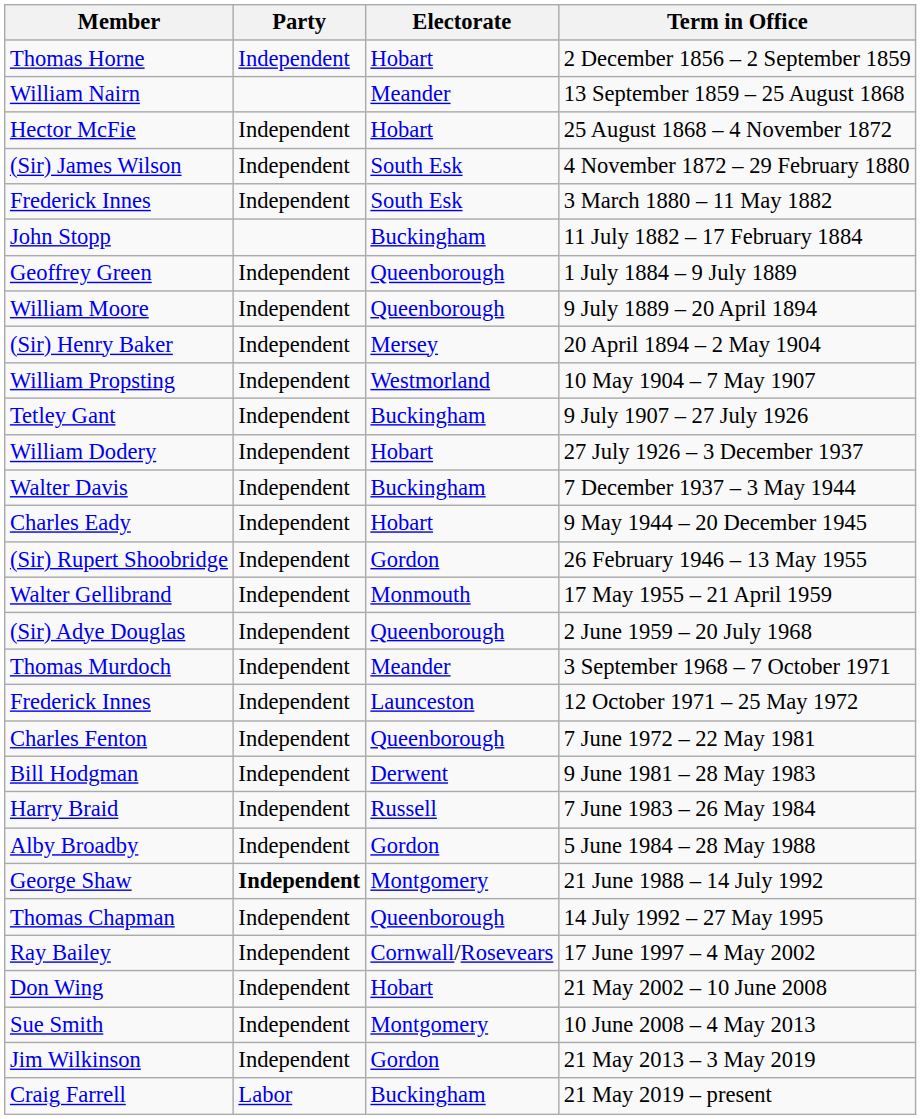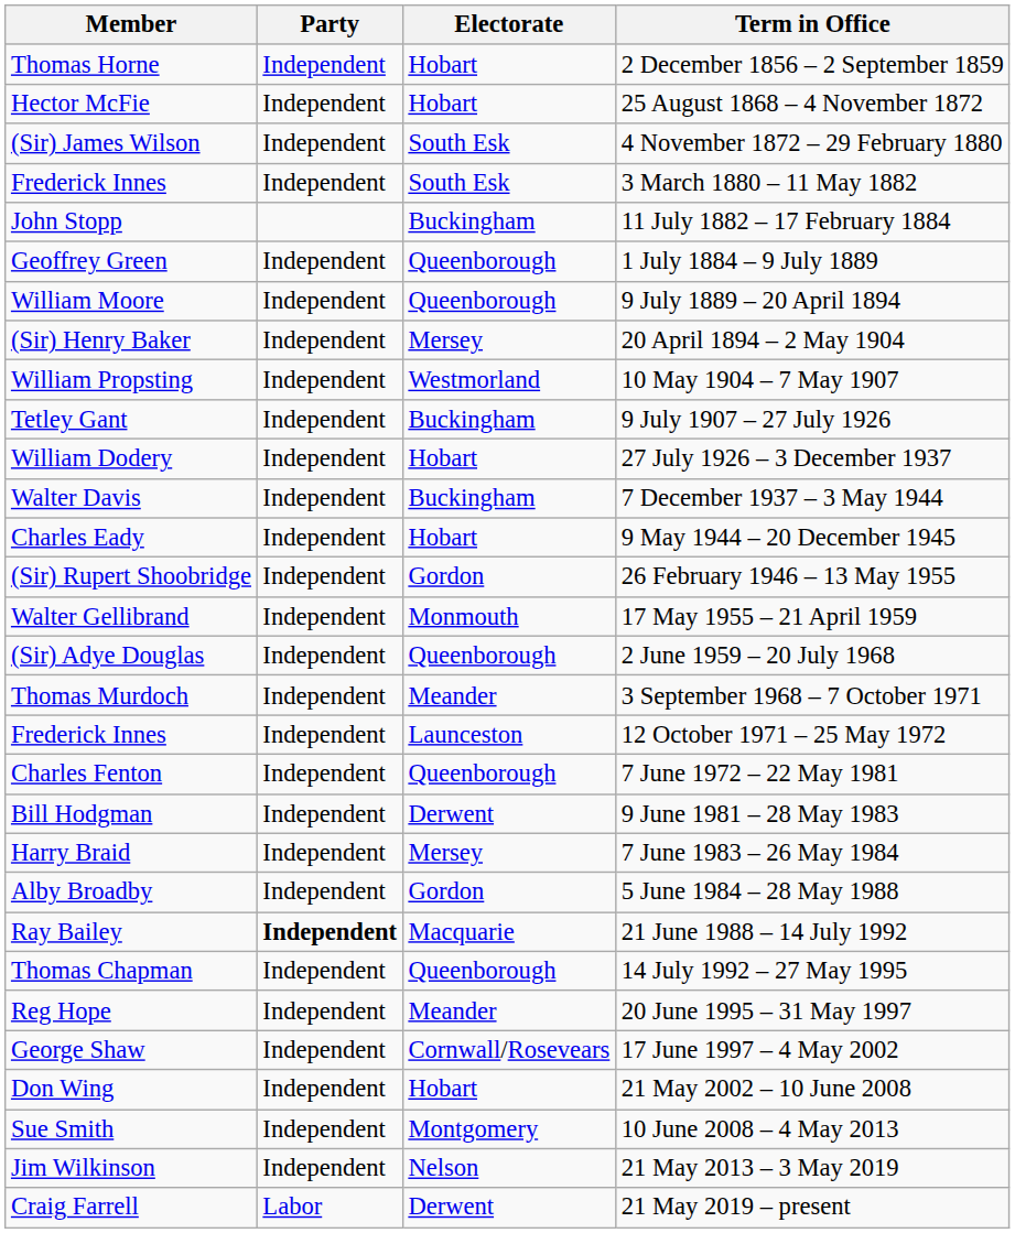 <table class="wikitable">
 <tr>
 <th>Member</th>
 <th>Party</th>
 <th>Electorate</th>
 <th>Term in Office</th>
 </tr>
 <tr>
 <td><a href='#'>Thomas Horne</a></td>
 <td><a href='#'>Independent</a></td>
 <td><a href='#'>Hobart</a></td>
 <td>2 December 1856 – 2 September 1859</td>
-</tr>
-<tr>
-<td><a href='#'>William Nairn</a></td>
-<td></td>
-<td><a href='#'>Meander</a></td>
-<td>13 September 1859 – 25 August 1868</td>
 </tr>
 <tr>
 <td><a href='#'>Hector McFie</a></td>
 <td>Independent</td>
 <td><a href='#'>Hobart</a></td>
 <td>25 August 1868 – 4 November 1872</td>
 </tr>
 <tr>
 <td><a href='#'>(Sir) James Wilson</a></td>
 <td>Independent</td>
 <td><a href='#'>South Esk</a></td>
 <td>4 November 1872 – 29 February 1880</td>
 </tr>
 <tr>
 <td><a href='#'>Frederick Innes</a></td>
 <td>Independent</td>
 <td><a href='#'>South Esk</a></td>
 <td>3 March 1880 – 11 May 1882</td>
 </tr>
 <tr>
 <td><a href='#'>John Stopp</a></td>
 <td></td>
 <td><a href='#'>Buckingham</a></td>
 <td>11 July 1882 – 17 February 1884</td>
 </tr>
 <tr>
 <td><a href='#'>Geoffrey Green</a></td>
 <td>Independent</td>
 <td><a href='#'>Queenborough</a></td>
 <td>1 July 1884 – 9 July 1889</td>
 </tr>
 <tr>
 <td><a href='#'>William Moore</a></td>
 <td>Independent</td>
 <td><a href='#'>Queenborough</a></td>
 <td>9 July 1889 – 20 April 1894</td>
 </tr>
 <tr>
 <td><a href='#'>(Sir) Henry Baker</a></td>
 <td>Independent</td>
 <td><a href='#'>Mersey</a></td>
 <td>20 April 1894 – 2 May 1904</td>
 </tr>
 <tr>
 <td><a href='#'>William Propsting</a></td>
 <td>Independent</td>
 <td><a href='#'>Westmorland</a></td>
 <td>10 May 1904 – 7 May 1907</td>
 </tr>
 <tr>
 <td><a href='#'>Tetley Gant</a></td>
 <td>Independent</td>
 <td><a href='#'>Buckingham</a></td>
 <td>9 July 1907 – 27 July 1926</td>
 </tr>
 <tr>
 <td><a href='#'>William Dodery</a></td>
 <td>Independent</td>
 <td><a href='#'>Hobart</a></td>
 <td>27 July 1926 – 3 December 1937</td>
 </tr>
 <tr>
 <td><a href='#'>Walter Davis</a></td>
 <td>Independent</td>
 <td><a href='#'>Buckingham</a></td>
 <td>7 December 1937 – 3 May 1944</td>
 </tr>
 <tr>
 <td><a href='#'>Charles Eady</a></td>
 <td>Independent</td>
 <td><a href='#'>Hobart</a></td>
 <td>9 May 1944 – 20 December 1945</td>
 </tr>
 <tr>
 <td><a href='#'>(Sir) Rupert Shoobridge</a></td>
 <td>Independent</td>
 <td><a href='#'>Gordon</a></td>
 <td>26 February 1946 – 13 May 1955</td>
 </tr>
 <tr>
 <td><a href='#'>Walter Gellibrand</a></td>
 <td>Independent</td>
 <td><a href='#'>Monmouth</a></td>
 <td>17 May 1955 – 21 April 1959</td>
 </tr>
 <tr>
 <td><a href='#'>(Sir) Adye Douglas</a></td>
 <td>Independent</td>
 <td><a href='#'>Queenborough</a></td>
 <td>2 June 1959 – 20 July 1968</td>
 </tr>
 <tr>
 <td><a href='#'>Thomas Murdoch</a></td>
 <td>Independent</td>
 <td><a href='#'>Meander</a></td>
 <td>3 September 1968 – 7 October 1971</td>
 </tr>
 <tr>
 <td><a href='#'>Frederick Innes</a></td>
 <td>Independent</td>
 <td><a href='#'>Launceston</a></td>
 <td>12 October 1971 – 25 May 1972</td>
 </tr>
 <tr>
 <td><a href='#'>Charles Fenton</a></td>
 <td>Independent</td>
 <td><a href='#'>Queenborough</a></td>
 <td>7 June 1972 – 22 May 1981</td>
 </tr>
 <tr>
 <td><a href='#'>Bill Hodgman</a></td>
 <td>Independent</td>
 <td><a href='#'>Derwent</a></td>
 <td>9 June 1981 – 28 May 1983</td>
 </tr>
 <tr>
 <td><a href='#'>Harry Braid</a></td>
 <td>Independent</td>
-<td><a href='#'>Russell</a></td>
+<td><a href='#'>Mersey</a></td>
 <td>7 June 1983 – 26 May 1984</td>
 </tr>
 <tr>
 <td><a href='#'>Alby Broadby</a></td>
 <td>Independent</td>
 <td><a href='#'>Gordon</a></td>
 <td>5 June 1984 – 28 May 1988</td>
 </tr>
 <tr>
-<td><a href='#'>George Shaw</a></td>
+<td><a href='#'>Ray Bailey</a></td>
 <td><strong>Independent</strong></td>
-<td><a href='#'>Montgomery</a></td>
+<td><a href='#'>Macquarie</a></td>
 <td>21 June 1988 – 14 July 1992</td>
 </tr>
 <tr>
 <td><a href='#'>Thomas Chapman</a></td>
 <td>Independent</td>
 <td><a href='#'>Queenborough</a></td>
 <td>14 July 1992 – 27 May 1995</td>
 </tr>
 <tr>
-<td><a href='#'>Ray Bailey</a></td>
+<td><a href='#'>Reg Hope</a></td>
+<td>Independent</td>
+<td><a href='#'>Meander</a></td>
+<td>20 June 1995 – 31 May 1997</td>
+</tr>
+<tr>
+<td><a href='#'>George Shaw</a></td>
 <td>Independent</td>
 <td><a href='#'>Cornwall</a>/<a href='#'>Rosevears</a></td>
 <td>17 June 1997 – 4 May 2002</td>
 </tr>
 <tr>
 <td><a href='#'>Don Wing</a></td>
 <td>Independent</td>
 <td><a href='#'>Hobart</a></td>
 <td>21 May 2002 – 10 June 2008</td>
 </tr>
 <tr>
 <td><a href='#'>Sue Smith</a></td>
 <td>Independent</td>
 <td><a href='#'>Montgomery</a></td>
 <td>10 June 2008 – 4 May 2013</td>
 </tr>
 <tr>
 <td><a href='#'>Jim Wilkinson</a></td>
 <td>Independent</td>
-<td><a href='#'>Gordon</a></td>
+<td><a href='#'>Nelson</a></td>
 <td>21 May 2013 – 3 May 2019</td>
 </tr>
 <tr>
 <td><a href='#'>Craig Farrell</a></td>
 <td><a href='#'>Labor</a></td>
-<td><a href='#'>Buckingham</a></td>
+<td><a href='#'>Derwent</a></td>
 <td>21 May 2019 – present</td>
 </tr>
 </table>
